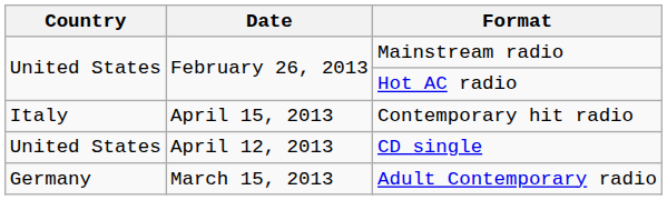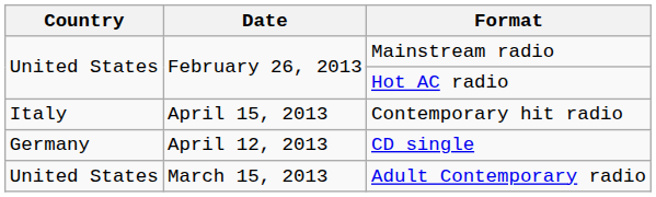 <table class="wikitable plainrowheaders">
 <tr>
 <th>Country</th>
 <th>Date</th>
 <th>Format</th>
 </tr>
 <tr>
 <td rowspan="2">United States</td>
 <td rowspan="2">February 26, 2013</td>
 <td>Mainstream radio</td>
 </tr>
 <tr>
 <td><a href='#'>Hot AC</a> radio</td>
 </tr>
 <tr>
 <td>Italy</td>
 <td>April 15, 2013</td>
 <td>Contemporary hit radio</td>
 </tr>
 <tr>
-<td>United States</td>
+<td>Germany</td>
 <td>April 12, 2013</td>
 <td><a href='#'>CD single</a></td>
 </tr>
 <tr>
-<td>Germany</td>
+<td>United States</td>
 <td>March 15, 2013</td>
 <td><a href='#'>Adult Contemporary</a> radio</td>
 </tr>
 </table>
